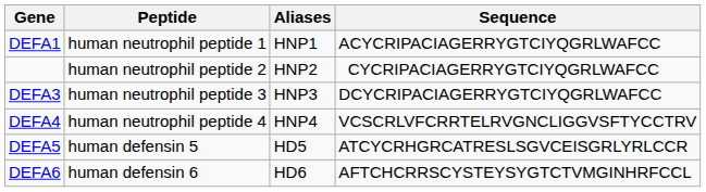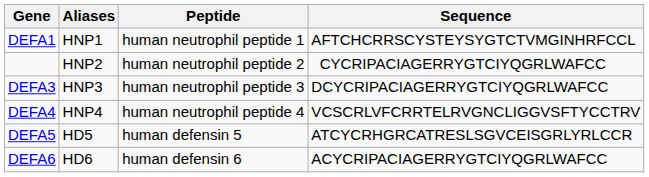 <table class="wikitable">
 <tr>
 <th>Gene</th>
+<th>Aliases</th>
 <th>Peptide</th>
-<th>Aliases</th>
 <th>Sequence</th>
 </tr>
 <tr>
 <td><a href='#'>DEFA1</a></td>
+<td>HNP1</td>
 <td>human neutrophil peptide 1</td>
-<td>HNP1</td>
-<td>ACYCRIPACIAGERRYGTCIYQGRLWAFCC</td>
+<td>AFTCHCRRSCYSTEYSYGTCTVMGINHRFCCL</td>
 </tr>
 <tr>
 <td></td>
+<td>HNP2</td>
 <td>human neutrophil peptide 2</td>
-<td>HNP2</td>
 <td>  CYCRIPACIAGERRYGTCIYQGRLWAFCC</td>
 </tr>
 <tr>
 <td><a href='#'>DEFA3</a></td>
+<td>HNP3</td>
 <td>human neutrophil peptide 3</td>
-<td>HNP3</td>
 <td>DCYCRIPACIAGERRYGTCIYQGRLWAFCC</td>
 </tr>
 <tr>
 <td><a href='#'>DEFA4</a></td>
+<td>HNP4</td>
 <td>human neutrophil peptide 4</td>
-<td>HNP4</td>
 <td>VCSCRLVFCRRTELRVGNCLIGGVSFTYCCTRV</td>
 </tr>
 <tr>
 <td><a href='#'>DEFA5</a></td>
+<td>HD5</td>
 <td>human defensin 5</td>
-<td>HD5</td>
 <td>ATCYCRHGRCATRESLSGVCEISGRLYRLCCR</td>
 </tr>
 <tr>
 <td><a href='#'>DEFA6</a></td>
+<td>HD6</td>
 <td>human defensin 6</td>
-<td>HD6</td>
-<td>AFTCHCRRSCYSTEYSYGTCTVMGINHRFCCL</td>
+<td>ACYCRIPACIAGERRYGTCIYQGRLWAFCC</td>
 </tr>
 </table>
